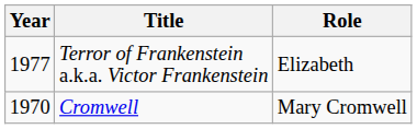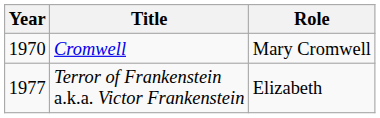 <table class="wikitable">
 <tr>
 <th>Year</th>
 <th>Title</th>
 <th>Role</th>
 </tr>
 <tr>
+<td>1970</td>
+<td><em><a href='#'>Cromwell</a></em></td>
+<td>Mary Cromwell</td>
+</tr>
+<tr>
 <td>1977</td>
 <td><em>Terror of Frankenstein</em><br>a.k.a. <em>Victor Frankenstein</em></td>
 <td>Elizabeth</td>
 </tr>
-<tr>
-<td>1970</td>
-<td><em><a href='#'>Cromwell</a></em></td>
-<td>Mary Cromwell</td>
-</tr>
 </table>
